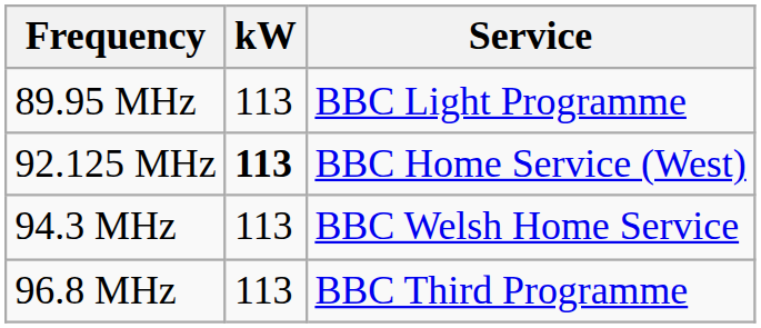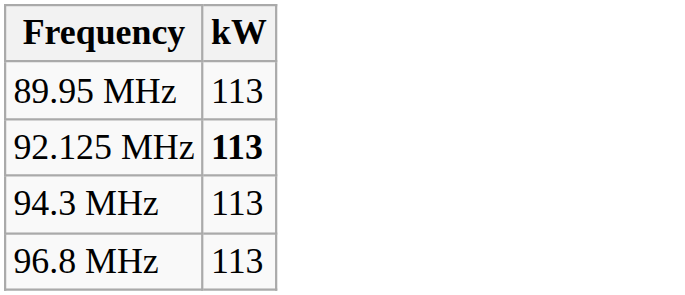 <table class="wikitable sortable">
 <tr>
 <th>Frequency</th>
 <th>kW</th>
-<th>Service</th>
 </tr>
 <tr>
 <td>89.95 MHz</td>
 <td>113</td>
-<td><a href='#'>BBC Light Programme</a></td>
 </tr>
 <tr>
 <td>92.125 MHz</td>
 <td><strong>113</strong></td>
-<td><a href='#'>BBC Home Service (West)</a></td>
 </tr>
 <tr>
 <td>94.3 MHz</td>
 <td>113</td>
-<td><a href='#'>BBC Welsh Home Service</a></td>
 </tr>
 <tr>
 <td>96.8 MHz</td>
 <td>113</td>
-<td><a href='#'>BBC Third Programme</a></td>
 </tr>
 </table>
